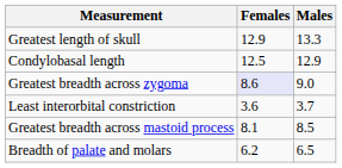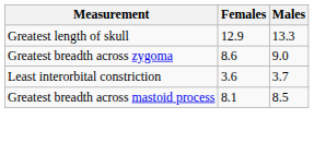 <table class="wikitable floatright">
 <tr>
 <th>Measurement</th>
 <th>Females</th>
 <th>Males</th>
 </tr>
 <tr>
 <td>Greatest length of skull</td>
 <td>12.9</td>
 <td>13.3</td>
 </tr>
 <tr>
-<td>Condylobasal length</td>
-<td>12.5</td>
-<td>12.9</td>
-</tr>
-<tr>
 <td>Greatest breadth across <a href='#'>zygoma</a></td>
-<td style="background: lavender;">8.6</td>
+<td>8.6</td>
 <td>9.0</td>
 </tr>
 <tr>
 <td>Least interorbital constriction</td>
 <td>3.6</td>
 <td>3.7</td>
 </tr>
 <tr>
 <td>Greatest breadth across <a href='#'>mastoid process</a></td>
 <td>8.1</td>
 <td>8.5</td>
 </tr>
-<tr>
-<td>Breadth of <a href='#'>palate</a> and molars</td>
-<td>6.2</td>
-<td>6.5</td>
-</tr>
 </table>
